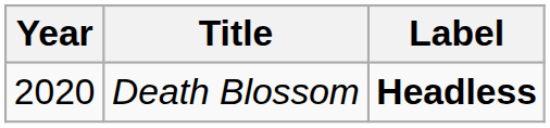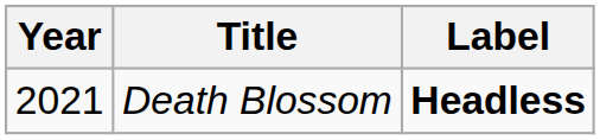 <table class="wikitable">
 <tr>
 <th>Year</th>
 <th>Title</th>
 <th>Label</th>
 </tr>
 <tr>
-<td>2020</td>
+<td>2021</td>
 <td><em>Death Blossom</em></td>
 <td><strong>Headless</strong></td>
 </tr>
 </table>
